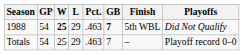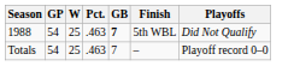 <table class="wikitable">
 <tr>
 <th>Season</th>
 <th>GP</th>
 <th>W</th>
-<th>L</th>
 <th>Pct.</th>
 <th>GB</th>
 <th>Finish</th>
 <th>Playoffs</th>
 </tr>
 <tr>
 <td>1988</td>
 <td>54</td>
-<td><strong>25</strong></td>
-<td>29</td>
+<td>25</td>
 <td>.463</td>
 <td><strong>7</strong></td>
 <td>5th WBL</td>
 <td><em>Did Not Qualify</em></td>
 </tr>
 <tr>
 <td>Totals</td>
 <td>54</td>
 <td>25</td>
-<td>29</td>
 <td>.463</td>
 <td>7</td>
 <td>–</td>
 <td>Playoff record 0–0</td>
 </tr>
 </table>
